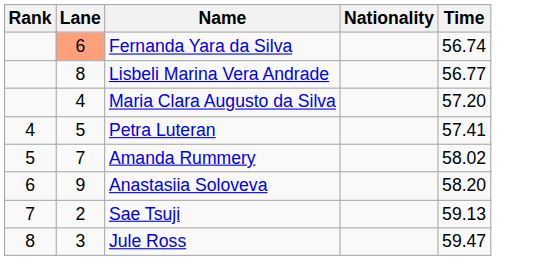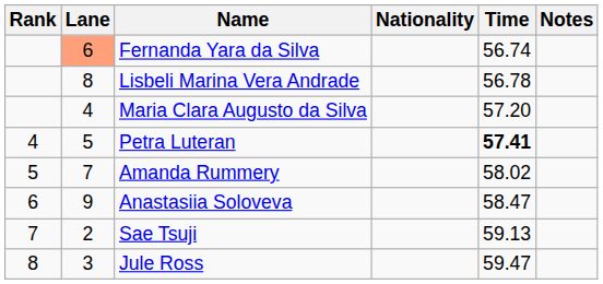 <table class="wikitable sortable" style="text-align:center">
 <tr>
 <th>Rank</th>
 <th>Lane</th>
 <th>Name</th>
 <th>Nationality</th>
 <th>Time</th>
+<th>Notes</th>
 </tr>
 <tr>
 <td></td>
 <td style="background: lightsalmon;">6</td>
 <td align="left"><a href='#'>Fernanda Yara da Silva</a></td>
 <td align="left"></td>
 <td>56.74</td>
+<td></td>
 </tr>
 <tr>
 <td></td>
 <td>8</td>
 <td align="left"><a href='#'>Lisbeli Marina Vera Andrade</a></td>
 <td align="left"></td>
-<td>56.77</td>
+<td>56.78</td>
+<td></td>
 </tr>
 <tr>
 <td></td>
 <td>4</td>
 <td align="left"><a href='#'>Maria Clara Augusto da Silva</a></td>
 <td align="left"></td>
 <td>57.20</td>
+<td></td>
 </tr>
 <tr>
 <td>4</td>
 <td>5</td>
 <td align="left"><a href='#'>Petra Luteran</a></td>
 <td align="left"></td>
-<td>57.41</td>
+<td><strong>57.41</strong></td>
+<td></td>
 </tr>
 <tr>
 <td>5</td>
 <td>7</td>
 <td align="left"><a href='#'>Amanda Rummery</a></td>
 <td align="left"></td>
 <td>58.02</td>
+<td></td>
 </tr>
 <tr>
 <td>6</td>
 <td>9</td>
 <td align="left"><a href='#'>Anastasiia Soloveva</a></td>
 <td align="left"></td>
-<td>58.20</td>
+<td>58.47</td>
+<td></td>
 </tr>
 <tr>
 <td>7</td>
 <td>2</td>
 <td align="left"><a href='#'>Sae Tsuji</a></td>
 <td align="left"></td>
 <td>59.13</td>
+<td></td>
 </tr>
 <tr>
 <td>8</td>
 <td>3</td>
 <td align="left"><a href='#'>Jule Ross</a></td>
 <td align="left"></td>
 <td>59.47</td>
+<td></td>
 </tr>
 </table>
